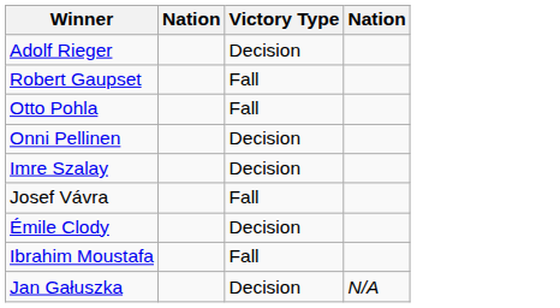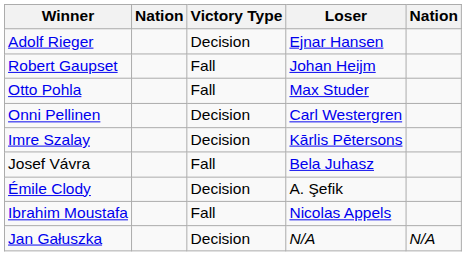 <table class="wikitable sortable" style="text-align:left;">
 <tr>
 <th>Winner</th>
 <th>Nation</th>
 <th>Victory Type</th>
+<th>Loser</th>
 <th>Nation</th>
 </tr>
 <tr>
 <td><a href='#'>Adolf Rieger</a></td>
 <td></td>
 <td>Decision</td>
+<td><a href='#'>Ejnar Hansen</a></td>
 <td></td>
 </tr>
 <tr>
 <td><a href='#'>Robert Gaupset</a></td>
 <td></td>
 <td>Fall</td>
+<td><a href='#'>Johan Heijm</a></td>
 <td></td>
 </tr>
 <tr>
 <td><a href='#'>Otto Pohla</a></td>
 <td></td>
 <td>Fall</td>
+<td><a href='#'>Max Studer</a></td>
 <td></td>
 </tr>
 <tr>
 <td><a href='#'>Onni Pellinen</a></td>
 <td></td>
 <td>Decision</td>
+<td><a href='#'>Carl Westergren</a></td>
 <td></td>
 </tr>
 <tr>
 <td><a href='#'>Imre Szalay</a></td>
 <td></td>
 <td>Decision</td>
+<td><a href='#'>Kārlis Pētersons</a></td>
 <td></td>
 </tr>
 <tr>
 <td>Josef Vávra</td>
 <td></td>
 <td>Fall</td>
+<td><a href='#'>Bela Juhasz</a></td>
 <td></td>
 </tr>
 <tr>
 <td><a href='#'>Émile Clody</a></td>
 <td></td>
 <td>Decision</td>
+<td>A. Şefik</td>
 <td></td>
 </tr>
 <tr>
 <td><a href='#'>Ibrahim Moustafa</a></td>
 <td></td>
 <td>Fall</td>
+<td><a href='#'>Nicolas Appels</a></td>
 <td></td>
 </tr>
 <tr>
 <td><a href='#'>Jan Gałuszka</a></td>
 <td></td>
 <td>Decision</td>
 <td><em>N/A</em></td>
+<td><em>N/A</em></td>
 </tr>
 </table>
